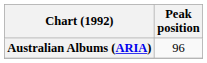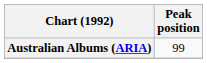 <table class="wikitable sortable plainrowheaders" style="text-align:center;">
 <tr>
 <th scope="col">Chart (1992)</th>
 <th scope="col">Peak<br>position</th>
 </tr>
 <tr>
 <th scope="row">Australian Albums (<a href='#'>ARIA</a>)</th>
-<td>96</td>
+<td>99</td>
 </tr>
 <tr>
 </tr>
 </table>
